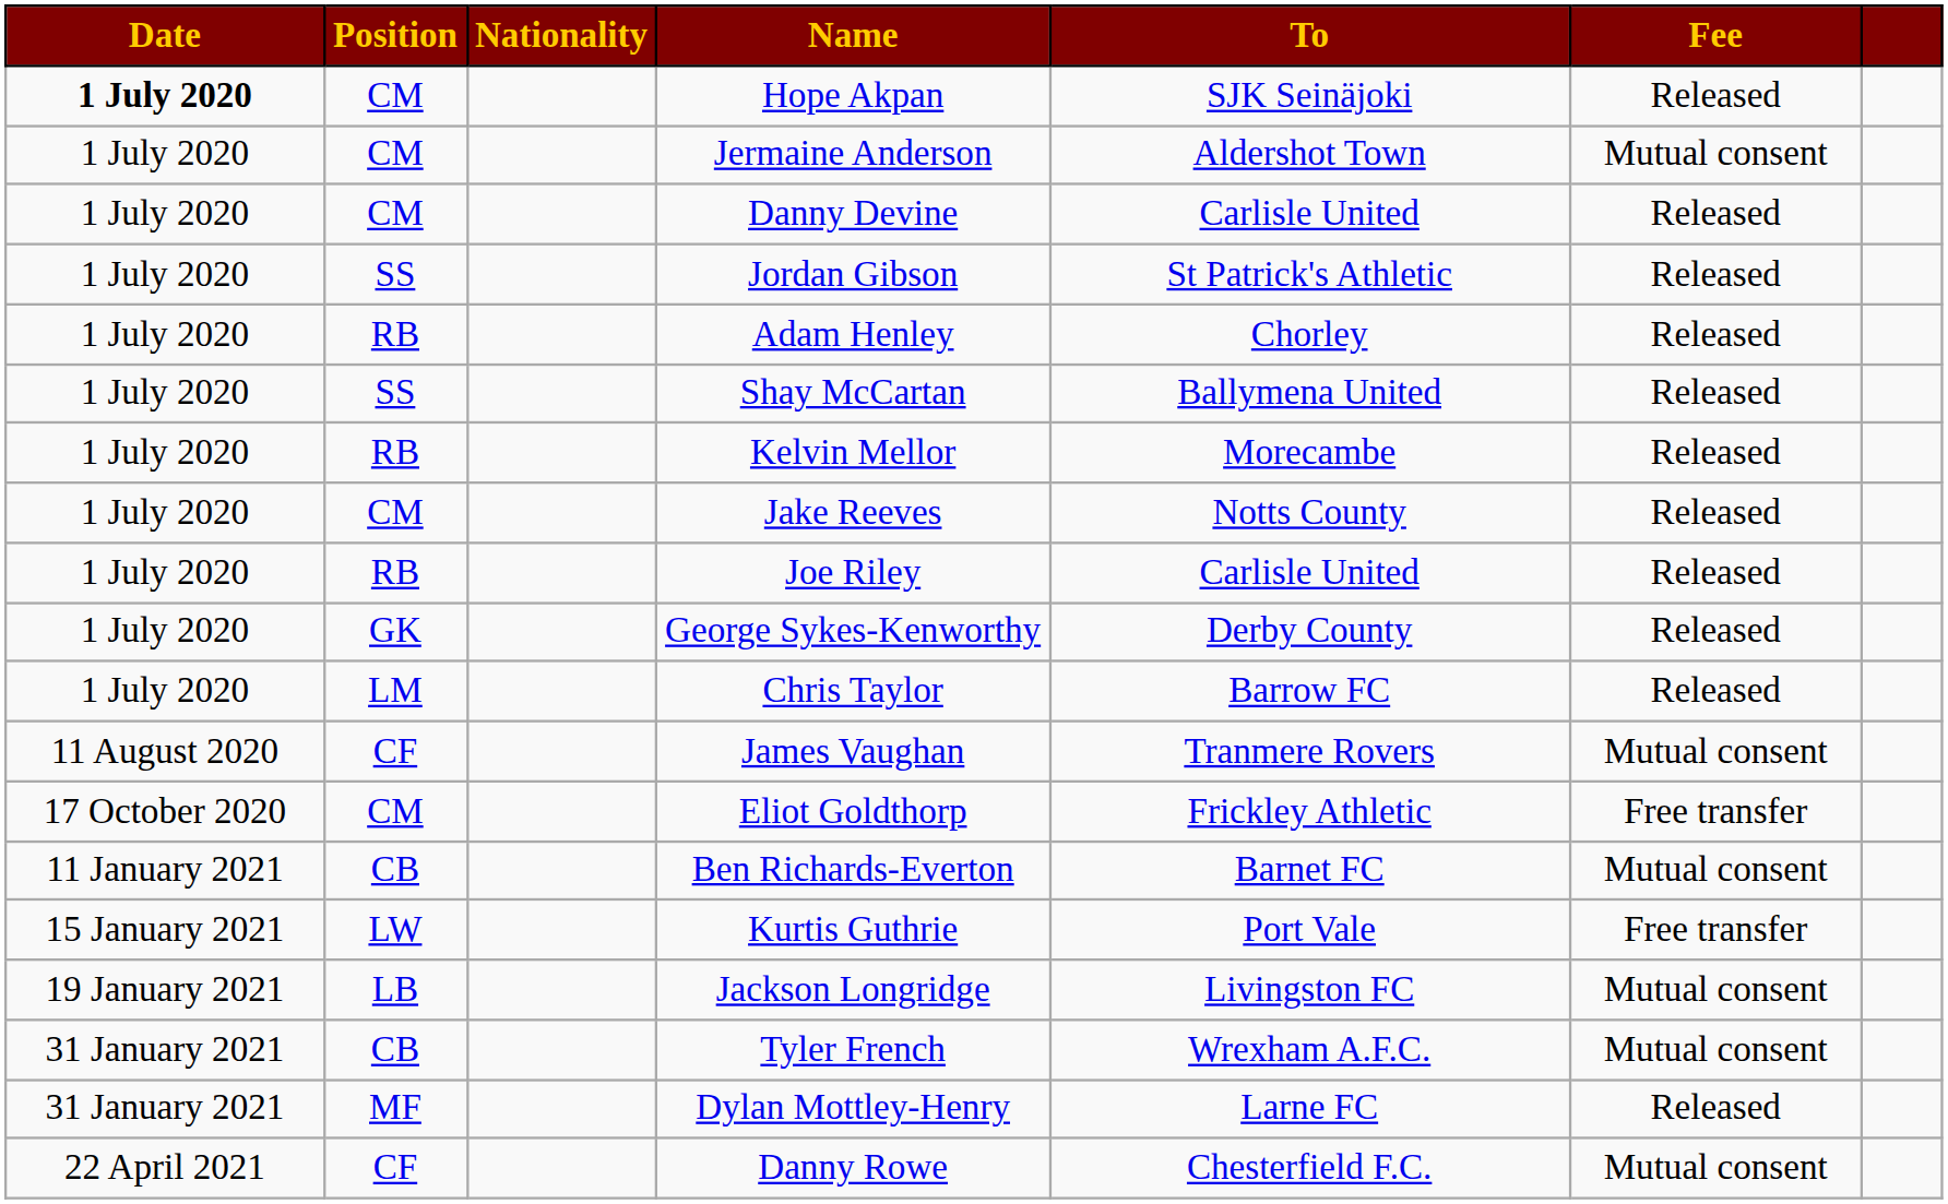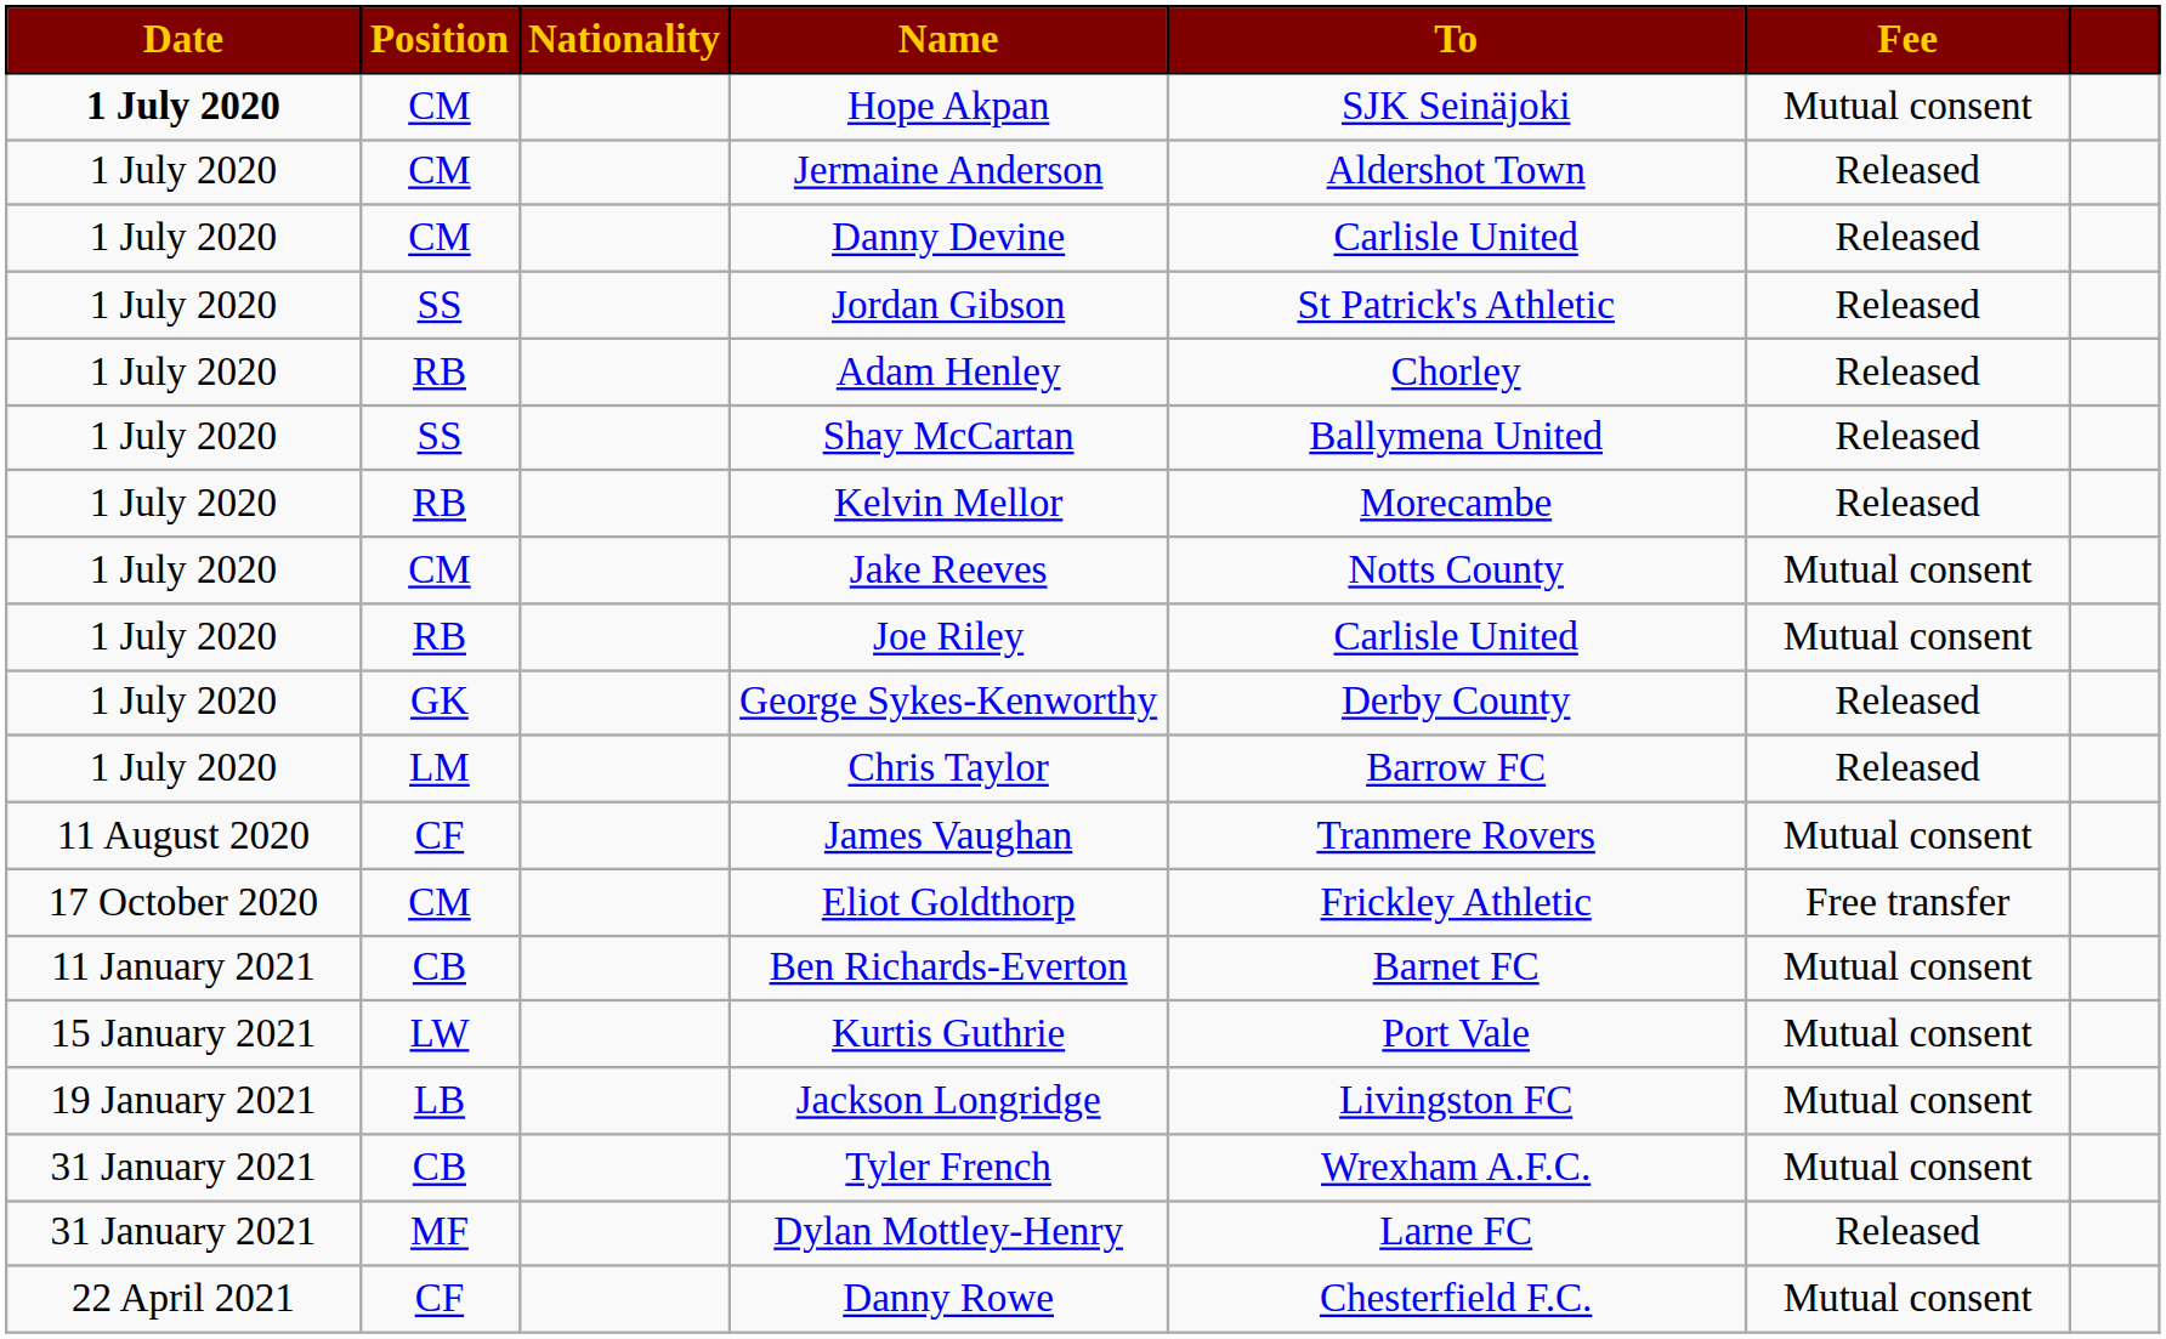 <table class="wikitable"  style="text-align:center; font-size:90%; ">
 <tr>
 <th style="background:#800000; color:#FFCC00; border:1px solid black; width:120px;">Date</th>
 <th style="background:#800000; color:#FFCC00; border:1px solid black; width:50px;">Position</th>
 <th style="background:#800000; color:#FFCC00; border:1px solid black; width:50px;">Nationality</th>
 <th style="background:#800000; color:#FFCC00; border:1px solid black; width:150px;">Name</th>
 <th style="background:#800000; color:#FFCC00; border:1px solid black; width:200px;">To</th>
 <th style="background:#800000; color:#FFCC00; border:1px solid black; width:110px;">Fee</th>
 <th style="background:#800000; color:#FFCC00; border:1px solid black; width:25px;"></th>
 </tr>
 <tr>
 <td><strong>1 July 2020</strong></td>
 <td><a href='#'>CM</a></td>
 <td></td>
 <td><a href='#'>Hope Akpan</a></td>
 <td> <a href='#'>SJK Seinäjoki</a></td>
-<td>Released</td>
+<td>Mutual consent</td>
 <td></td>
 </tr>
 <tr>
 <td>1 July 2020</td>
 <td><a href='#'>CM</a></td>
 <td></td>
 <td><a href='#'>Jermaine Anderson</a></td>
 <td> <a href='#'>Aldershot Town</a></td>
-<td>Mutual consent</td>
+<td>Released</td>
 <td></td>
 </tr>
 <tr>
 <td>1 July 2020</td>
 <td><a href='#'>CM</a></td>
 <td></td>
 <td><a href='#'>Danny Devine</a></td>
 <td> <a href='#'>Carlisle United</a></td>
 <td>Released</td>
 <td></td>
 </tr>
 <tr>
 <td>1 July 2020</td>
 <td><a href='#'>SS</a></td>
 <td></td>
 <td><a href='#'>Jordan Gibson</a></td>
 <td> <a href='#'>St Patrick's Athletic</a></td>
 <td>Released</td>
 <td></td>
 </tr>
 <tr>
 <td>1 July 2020</td>
 <td><a href='#'>RB</a></td>
 <td></td>
 <td><a href='#'>Adam Henley</a></td>
 <td> <a href='#'>Chorley</a></td>
 <td>Released</td>
 <td></td>
 </tr>
 <tr>
 <td>1 July 2020</td>
 <td><a href='#'>SS</a></td>
 <td></td>
 <td><a href='#'>Shay McCartan</a></td>
 <td> <a href='#'>Ballymena United</a></td>
 <td>Released</td>
 <td></td>
 </tr>
 <tr>
 <td>1 July 2020</td>
 <td><a href='#'>RB</a></td>
 <td></td>
 <td><a href='#'>Kelvin Mellor</a></td>
 <td> <a href='#'>Morecambe</a></td>
 <td>Released</td>
 <td></td>
 </tr>
 <tr>
 <td>1 July 2020</td>
 <td><a href='#'>CM</a></td>
 <td></td>
 <td><a href='#'>Jake Reeves</a></td>
 <td> <a href='#'>Notts County</a></td>
-<td>Released</td>
+<td>Mutual consent</td>
 <td></td>
 </tr>
 <tr>
 <td>1 July 2020</td>
 <td><a href='#'>RB</a></td>
 <td></td>
 <td><a href='#'>Joe Riley</a></td>
 <td> <a href='#'>Carlisle United</a></td>
-<td>Released</td>
+<td>Mutual consent</td>
 <td></td>
 </tr>
 <tr>
 <td>1 July 2020</td>
 <td><a href='#'>GK</a></td>
 <td></td>
 <td><a href='#'>George Sykes-Kenworthy</a></td>
 <td> <a href='#'>Derby County</a></td>
 <td>Released</td>
 <td></td>
 </tr>
 <tr>
 <td>1 July 2020</td>
 <td><a href='#'>LM</a></td>
 <td></td>
 <td><a href='#'>Chris Taylor</a></td>
 <td> <a href='#'>Barrow FC</a></td>
 <td>Released</td>
 <td></td>
 </tr>
 <tr>
 <td>11 August 2020</td>
 <td><a href='#'>CF</a></td>
 <td></td>
 <td><a href='#'>James Vaughan</a></td>
 <td> <a href='#'>Tranmere Rovers</a></td>
 <td>Mutual consent</td>
 <td></td>
 </tr>
 <tr>
 <td>17 October 2020</td>
 <td><a href='#'>CM</a></td>
 <td></td>
 <td><a href='#'>Eliot Goldthorp</a></td>
 <td> <a href='#'>Frickley Athletic</a></td>
 <td>Free transfer</td>
 <td></td>
 </tr>
 <tr>
 <td>11 January 2021</td>
 <td><a href='#'>CB</a></td>
 <td></td>
 <td><a href='#'>Ben Richards-Everton</a></td>
 <td> <a href='#'>Barnet FC</a></td>
 <td>Mutual consent</td>
 <td></td>
 </tr>
 <tr>
 <td>15 January 2021</td>
 <td><a href='#'>LW</a></td>
 <td></td>
 <td><a href='#'>Kurtis Guthrie</a></td>
 <td> <a href='#'>Port Vale</a></td>
-<td>Free transfer</td>
+<td>Mutual consent</td>
 <td></td>
 </tr>
 <tr>
 <td>19 January 2021</td>
 <td><a href='#'>LB</a></td>
 <td></td>
 <td><a href='#'>Jackson Longridge</a></td>
 <td> <a href='#'>Livingston FC</a></td>
 <td>Mutual consent</td>
 <td></td>
 </tr>
 <tr>
 <td>31 January 2021</td>
 <td><a href='#'>CB</a></td>
 <td></td>
 <td><a href='#'>Tyler French</a></td>
 <td> <a href='#'>Wrexham A.F.C.</a></td>
 <td>Mutual consent</td>
 <td></td>
 </tr>
 <tr>
 <td>31 January 2021</td>
 <td><a href='#'>MF</a></td>
 <td></td>
 <td><a href='#'>Dylan Mottley-Henry</a></td>
 <td> <a href='#'>Larne FC</a></td>
 <td>Released</td>
 <td></td>
 </tr>
 <tr>
 <td>22 April 2021</td>
 <td><a href='#'>CF</a></td>
 <td></td>
 <td><a href='#'>Danny Rowe</a></td>
 <td> <a href='#'>Chesterfield F.C.</a></td>
 <td>Mutual consent</td>
 <td></td>
 </tr>
 </table>
